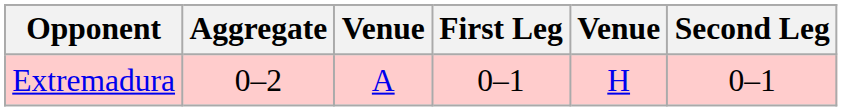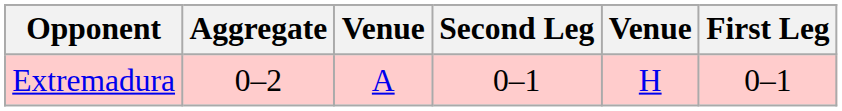 <table class="wikitable" style="font-size:100%; text-align:center">
 <tr>
 <th>Opponent</th>
 <th>Aggregate</th>
 <th>Venue</th>
+<th>Second Leg</th>
+<th>Venue</th>
 <th>First Leg</th>
-<th>Venue</th>
-<th>Second Leg</th>
 </tr>
 <tr bgcolor= FFCCCC>
 <td><a href='#'>Extremadura</a></td>
 <td>0–2</td>
 <td><a href='#'>A</a></td>
 <td>0–1</td>
 <td><a href='#'>H</a></td>
 <td>0–1</td>
 </tr>
 </table>
